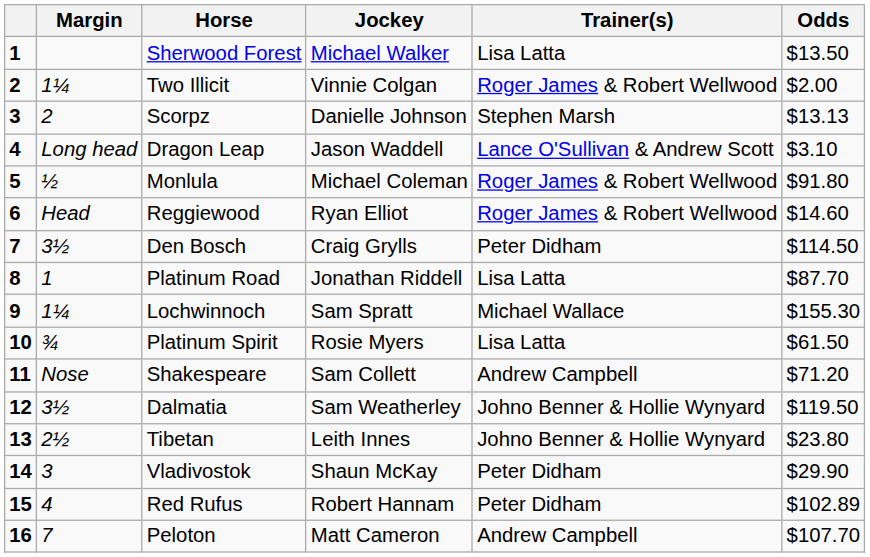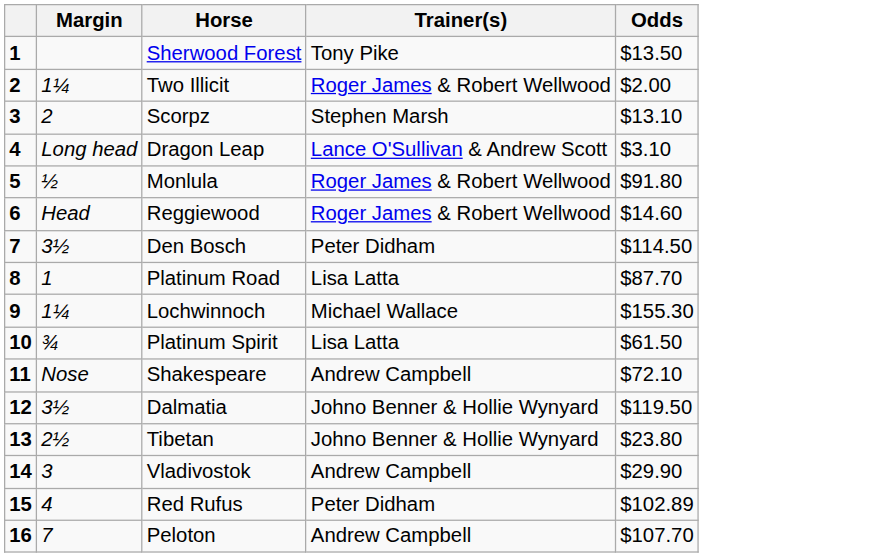 <table class="wikitable sortable">
 <tr>
 <th></th>
 <th>Margin</th>
 <th>Horse</th>
-<th>Jockey</th>
 <th>Trainer(s)</th>
 <th>Odds</th>
 </tr>
 <tr>
 <td><strong>1</strong></td>
 <td></td>
 <td><a href='#'>Sherwood Forest</a></td>
-<td><a href='#'>Michael Walker</a></td>
-<td>Lisa Latta</td>
+<td>Tony Pike</td>
 <td>$13.50</td>
 </tr>
 <tr>
 <td><strong>2</strong></td>
 <td><em>1¼</em></td>
 <td>Two Illicit</td>
-<td>Vinnie Colgan</td>
 <td><a href='#'>Roger James</a> & Robert Wellwood</td>
 <td>$2.00</td>
 </tr>
 <tr>
 <td><strong>3</strong></td>
 <td><em>2</em></td>
 <td>Scorpz</td>
-<td>Danielle Johnson</td>
 <td>Stephen Marsh</td>
-<td>$13.13</td>
+<td>$13.10</td>
 </tr>
 <tr>
 <td><strong>4</strong></td>
 <td><em>Long head</em></td>
 <td>Dragon Leap</td>
-<td>Jason Waddell</td>
 <td><a href='#'>Lance O'Sullivan</a> & Andrew Scott</td>
 <td>$3.10</td>
 </tr>
 <tr>
 <td><strong>5</strong></td>
 <td><em>½</em></td>
 <td>Monlula</td>
-<td>Michael Coleman</td>
 <td><a href='#'>Roger James</a> & Robert Wellwood</td>
 <td>$91.80</td>
 </tr>
 <tr>
 <td><strong>6</strong></td>
 <td><em>Head</em></td>
 <td>Reggiewood</td>
-<td>Ryan Elliot</td>
 <td><a href='#'>Roger James</a> & Robert Wellwood</td>
 <td>$14.60</td>
 </tr>
 <tr>
 <td><strong>7</strong></td>
 <td><em>3½</em></td>
 <td>Den Bosch</td>
-<td>Craig Grylls</td>
 <td>Peter Didham</td>
 <td>$114.50</td>
 </tr>
 <tr>
 <td><strong>8</strong></td>
 <td><em>1</em></td>
 <td>Platinum Road</td>
-<td>Jonathan Riddell</td>
 <td>Lisa Latta</td>
 <td>$87.70</td>
 </tr>
 <tr>
 <td><strong>9</strong></td>
 <td><em>1¼</em></td>
 <td>Lochwinnoch</td>
-<td>Sam Spratt</td>
 <td>Michael Wallace</td>
 <td>$155.30</td>
 </tr>
 <tr>
 <td><strong>10</strong></td>
 <td><em>¾</em></td>
 <td>Platinum Spirit</td>
-<td>Rosie Myers</td>
 <td>Lisa Latta</td>
 <td>$61.50</td>
 </tr>
 <tr>
 <td><strong>11</strong></td>
 <td><em>Nose</em></td>
 <td>Shakespeare</td>
-<td>Sam Collett</td>
 <td>Andrew Campbell</td>
-<td>$71.20</td>
+<td>$72.10</td>
 </tr>
 <tr>
 <td><strong>12</strong></td>
 <td><em>3½</em></td>
 <td>Dalmatia</td>
-<td>Sam Weatherley</td>
 <td>Johno Benner & Hollie Wynyard</td>
 <td>$119.50</td>
 </tr>
 <tr>
 <td><strong>13</strong></td>
 <td><em>2½</em></td>
 <td>Tibetan</td>
-<td>Leith Innes</td>
 <td>Johno Benner & Hollie Wynyard</td>
 <td>$23.80</td>
 </tr>
 <tr>
 <td><strong>14</strong></td>
 <td><em>3</em></td>
 <td>Vladivostok</td>
-<td>Shaun McKay</td>
-<td>Peter Didham</td>
+<td>Andrew Campbell</td>
 <td>$29.90</td>
 </tr>
 <tr>
 <td><strong>15</strong></td>
 <td><em>4</em></td>
 <td>Red Rufus</td>
-<td>Robert Hannam</td>
 <td>Peter Didham</td>
 <td>$102.89</td>
 </tr>
 <tr>
 <td><strong>16</strong></td>
 <td><em>7</em></td>
 <td>Peloton</td>
-<td>Matt Cameron</td>
 <td>Andrew Campbell</td>
 <td>$107.70</td>
 </tr>
 </table>
